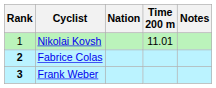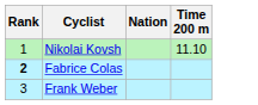 <table class="wikitable sortable" style="text-align:center">
 <tr>
 <th>Rank</th>
 <th>Cyclist</th>
 <th>Nation</th>
 <th>Time<br>200 m</th>
-<th>Notes</th>
 </tr>
 <tr bgcolor=bbf3bb>
 <td>1</td>
 <td align=left><a href='#'>Nikolai Kovsh</a></td>
 <td align=left></td>
-<td>11.01</td>
-<td></td>
+<td>11.10</td>
 </tr>
 <tr bgcolor=bbf3ff>
 <td><strong>2</strong></td>
 <td align=left><a href='#'>Fabrice Colas</a></td>
 <td align=left></td>
 <td></td>
-<td></td>
 </tr>
 <tr bgcolor=bbf3ff>
-<td><strong>3</strong></td>
+<td>3</td>
 <td align=left><a href='#'>Frank Weber</a></td>
 <td align=left></td>
 <td></td>
-<td></td>
 </tr>
 </table>
